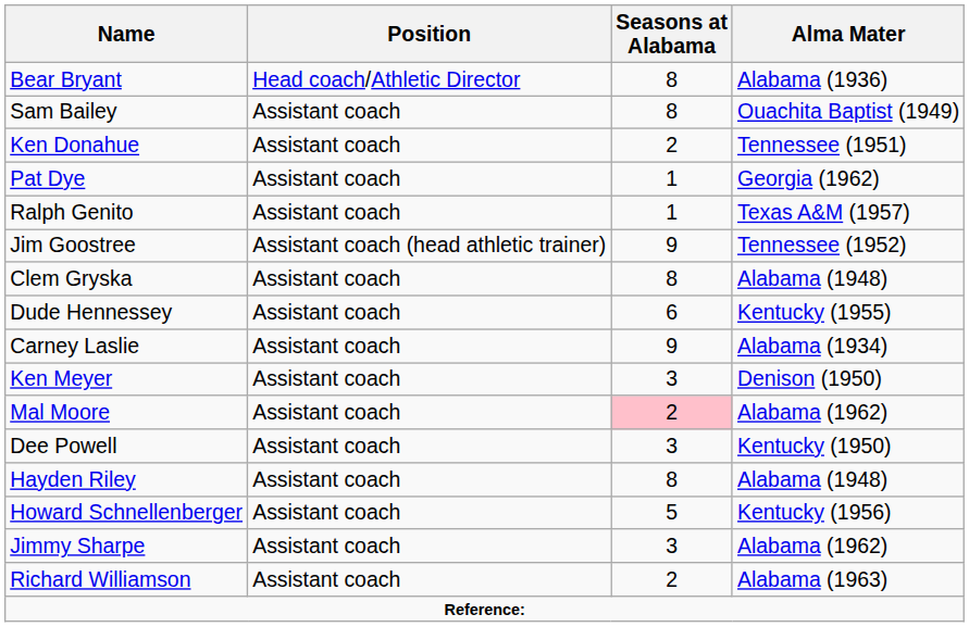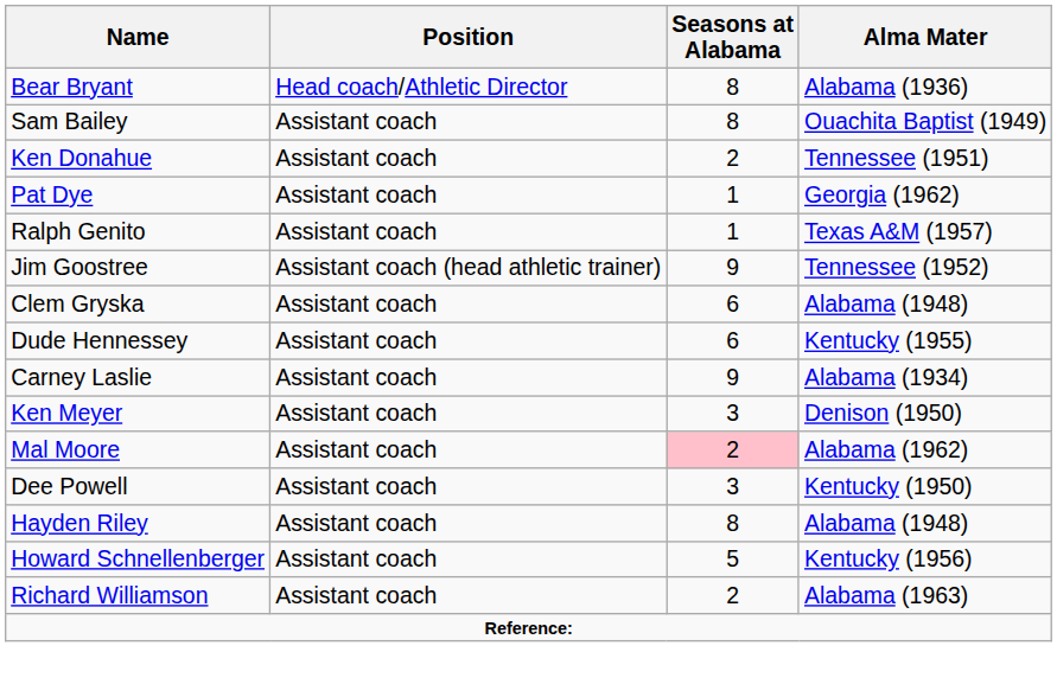 <table class="wikitable" border="1" style="font-size:90%;">
 <tr>
 <th>Name</th>
 <th>Position</th>
 <th>Seasons at<br>Alabama</th>
 <th>Alma Mater</th>
 </tr>
 <tr>
 <td><a href='#'>Bear Bryant</a></td>
 <td><a href='#'>Head coach</a>/<a href='#'>Athletic Director</a></td>
 <td align=center>8</td>
 <td><a href='#'>Alabama</a> (1936)</td>
 </tr>
 <tr>
 <td>Sam Bailey</td>
 <td>Assistant coach</td>
 <td align=center>8</td>
 <td><a href='#'>Ouachita Baptist</a> (1949)</td>
 </tr>
 <tr>
 <td><a href='#'>Ken Donahue</a></td>
 <td>Assistant coach</td>
 <td align=center>2</td>
 <td><a href='#'>Tennessee</a> (1951)</td>
 </tr>
 <tr>
 <td><a href='#'>Pat Dye</a></td>
 <td>Assistant coach</td>
 <td align=center>1</td>
 <td><a href='#'>Georgia</a> (1962)</td>
 </tr>
 <tr>
 <td>Ralph Genito</td>
 <td>Assistant coach</td>
 <td align=center>1</td>
 <td><a href='#'>Texas A&M</a> (1957)</td>
 </tr>
 <tr>
 <td>Jim Goostree</td>
 <td>Assistant coach (head athletic trainer)</td>
 <td align=center>9</td>
 <td><a href='#'>Tennessee</a> (1952)</td>
 </tr>
 <tr>
 <td>Clem Gryska</td>
 <td>Assistant coach</td>
-<td align=center>8</td>
+<td align=center>6</td>
 <td><a href='#'>Alabama</a> (1948)</td>
 </tr>
 <tr>
 <td>Dude Hennessey</td>
 <td>Assistant coach</td>
 <td align=center>6</td>
 <td><a href='#'>Kentucky</a> (1955)</td>
 </tr>
 <tr>
 <td>Carney Laslie</td>
 <td>Assistant coach</td>
 <td align=center>9</td>
 <td><a href='#'>Alabama</a> (1934)</td>
 </tr>
 <tr>
 <td><a href='#'>Ken Meyer</a></td>
 <td>Assistant coach</td>
 <td align=center>3</td>
 <td><a href='#'>Denison</a> (1950)</td>
 </tr>
 <tr>
 <td><a href='#'>Mal Moore</a></td>
 <td>Assistant coach</td>
 <td align=center style="background: pink;">2</td>
 <td><a href='#'>Alabama</a> (1962)</td>
 </tr>
 <tr>
 <td>Dee Powell</td>
 <td>Assistant coach</td>
 <td align=center>3</td>
 <td><a href='#'>Kentucky</a> (1950)</td>
 </tr>
 <tr>
 <td><a href='#'>Hayden Riley</a></td>
 <td>Assistant coach</td>
 <td align=center>8</td>
 <td><a href='#'>Alabama</a>  (1948)</td>
 </tr>
 <tr>
 <td><a href='#'>Howard Schnellenberger</a></td>
 <td>Assistant coach</td>
 <td align=center>5</td>
 <td><a href='#'>Kentucky</a> (1956)</td>
 </tr>
 <tr>
-<td><a href='#'>Jimmy Sharpe</a></td>
-<td>Assistant coach</td>
-<td align=center>3</td>
-<td><a href='#'>Alabama</a> (1962)</td>
-</tr>
-<tr>
 <td><a href='#'>Richard Williamson</a></td>
 <td>Assistant coach</td>
 <td align=center>2</td>
 <td><a href='#'>Alabama</a> (1963)</td>
 </tr>
 <tr>
 <td colspan="4" style="font-size: 8pt" align="center"><strong>Reference:</strong></td>
 </tr>
 </table>
